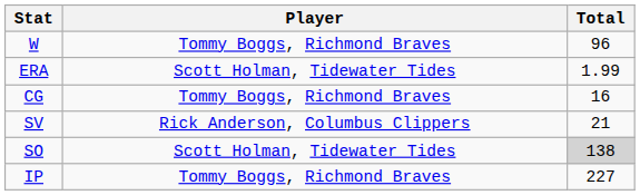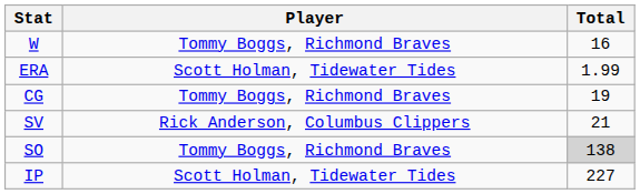 <table class="wikitable" width="40%" style="text-align:center;">
 <tr>
 <th width="5%">Stat</th>
 <th width="60%">Player</th>
 <th width="5%">Total</th>
 </tr>
 <tr>
 <td><a href='#'>W</a></td>
 <td><a href='#'>Tommy Boggs</a>, <a href='#'>Richmond Braves</a></td>
-<td>96</td>
+<td>16</td>
 </tr>
 <tr>
 <td><a href='#'>ERA</a></td>
 <td><a href='#'>Scott Holman</a>, <a href='#'>Tidewater Tides</a></td>
 <td>1.99</td>
 </tr>
 <tr>
 <td><a href='#'>CG</a></td>
 <td><a href='#'>Tommy Boggs</a>, <a href='#'>Richmond Braves</a></td>
-<td>16</td>
+<td>19</td>
 </tr>
 <tr>
 <td><a href='#'>SV</a></td>
 <td><a href='#'>Rick Anderson</a>, <a href='#'>Columbus Clippers</a></td>
 <td>21</td>
 </tr>
 <tr>
 <td><a href='#'>SO</a></td>
-<td><a href='#'>Scott Holman</a>, <a href='#'>Tidewater Tides</a></td>
+<td><a href='#'>Tommy Boggs</a>, <a href='#'>Richmond Braves</a></td>
 <td style="background: lightgrey;">138</td>
 </tr>
 <tr>
 <td><a href='#'>IP</a></td>
-<td><a href='#'>Tommy Boggs</a>, <a href='#'>Richmond Braves</a></td>
+<td><a href='#'>Scott Holman</a>, <a href='#'>Tidewater Tides</a></td>
 <td>227</td>
 </tr>
 </table>
